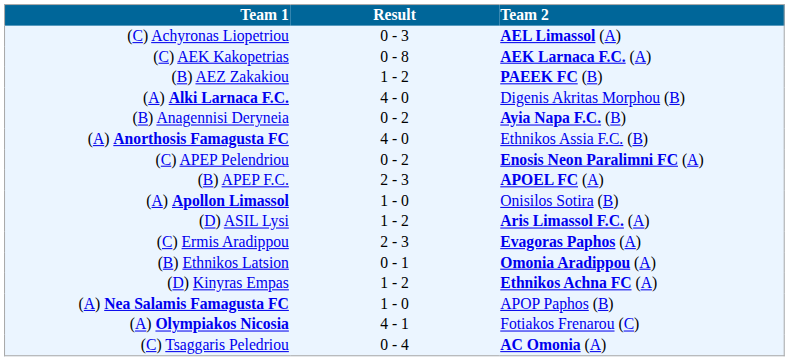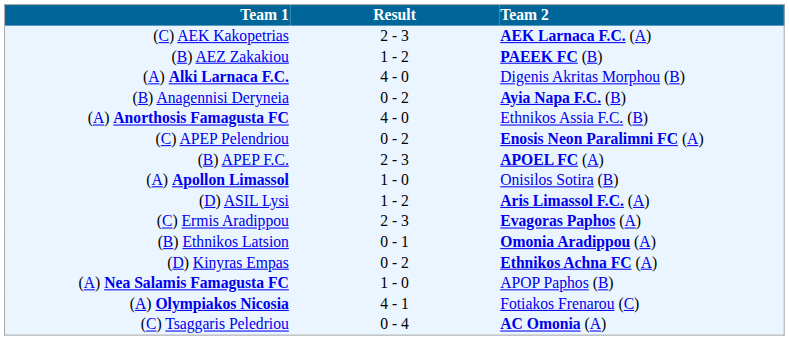 <table cellspacing="0" style="background: #EBF5FF; border: 1px #aaa solid; border-collapse: collapse; font-size: 95%;" width=60%>
 <tr bgcolor=#006699 style="color:white;">
 <th width=30% align="right">Team 1</th>
 <th width=22% align="center">Result</th>
 <th width=30% align="left">Team 2</th>
 </tr>
 <tr>
-<td align=right>(<a href='#'>C</a>) <a href='#'>Achyronas Liopetriou</a></td>
-<td align=center>0 - 3</td>
-<td align=left><strong><a href='#'>AEL Limassol</a></strong> (<a href='#'>A</a>)</td>
-</tr>
-<tr>
 <td align=right>(<a href='#'>C</a>) <a href='#'>AEK Kakopetrias</a></td>
-<td align=center>0 - 8</td>
+<td align=center>2 - 3</td>
 <td align=left><strong><a href='#'>AEK Larnaca F.C.</a></strong> (<a href='#'>A</a>)</td>
 </tr>
 <tr>
 <td align=right>(<a href='#'>B</a>) <a href='#'>AEZ Zakakiou</a></td>
 <td align=center>1 - 2</td>
 <td align=left><strong><a href='#'>PAEEK FC</a></strong> (<a href='#'>B</a>)</td>
 </tr>
 <tr>
 <td align=right>(<a href='#'>A</a>) <strong><a href='#'>Alki Larnaca F.C.</a></strong></td>
 <td align=center>4 - 0</td>
 <td align=left><a href='#'>Digenis Akritas Morphou</a> (<a href='#'>B</a>)</td>
 </tr>
 <tr>
 <td align=right>(<a href='#'>B</a>) <a href='#'>Anagennisi Deryneia</a></td>
 <td align=center>0 - 2</td>
 <td align=left><strong><a href='#'>Ayia Napa F.C.</a></strong> (<a href='#'>B</a>)</td>
 </tr>
 <tr>
 <td align=right>(<a href='#'>A</a>) <strong><a href='#'>Anorthosis Famagusta FC</a></strong></td>
 <td align=center>4 - 0</td>
 <td align=left><a href='#'>Ethnikos Assia F.C.</a> (<a href='#'>B</a>)</td>
 </tr>
 <tr>
 <td align=right>(<a href='#'>C</a>) <a href='#'>APEP Pelendriou</a></td>
 <td align=center>0 - 2</td>
 <td align=left><strong><a href='#'>Enosis Neon Paralimni FC</a></strong> (<a href='#'>A</a>)</td>
 </tr>
 <tr>
 <td align=right>(<a href='#'>B</a>) <a href='#'>APEP F.C.</a></td>
 <td align=center>2 - 3</td>
 <td align=left><strong><a href='#'>APOEL FC</a></strong> (<a href='#'>A</a>)</td>
 </tr>
 <tr>
 <td align=right>(<a href='#'>A</a>) <strong><a href='#'>Apollon Limassol</a></strong></td>
 <td align=center>1 - 0</td>
 <td align=left><a href='#'>Onisilos Sotira</a> (<a href='#'>B</a>)</td>
 </tr>
 <tr>
 <td align=right>(<a href='#'>D</a>) <a href='#'>ASIL Lysi</a></td>
 <td align=center>1 - 2</td>
 <td align=left><strong><a href='#'>Aris Limassol F.C.</a></strong> (<a href='#'>A</a>)</td>
 </tr>
 <tr>
 <td align=right>(<a href='#'>C</a>) <a href='#'>Ermis Aradippou</a></td>
 <td align=center>2 - 3</td>
 <td align=left><strong><a href='#'>Evagoras Paphos</a></strong> (<a href='#'>A</a>)</td>
 </tr>
 <tr>
 <td align=right>(<a href='#'>B</a>) <a href='#'>Ethnikos Latsion</a></td>
 <td align=center>0 - 1</td>
 <td align=left><strong><a href='#'>Omonia Aradippou</a></strong> (<a href='#'>A</a>)</td>
 </tr>
 <tr>
 <td align=right>(<a href='#'>D</a>) <a href='#'>Kinyras Empas</a></td>
-<td align=center>1 - 2</td>
+<td align=center>0 - 2</td>
 <td align=left><strong><a href='#'>Ethnikos Achna FC</a></strong> (<a href='#'>A</a>)</td>
 </tr>
 <tr>
 <td align=right>(<a href='#'>A</a>) <strong><a href='#'>Nea Salamis Famagusta FC</a></strong></td>
 <td align=center>1 - 0</td>
 <td align=left><a href='#'>APOP Paphos</a> (<a href='#'>B</a>)</td>
 </tr>
 <tr>
 <td align=right>(<a href='#'>A</a>) <strong><a href='#'>Olympiakos Nicosia</a></strong></td>
 <td align=center>4 - 1</td>
 <td align=left><a href='#'>Fotiakos Frenarou</a> (<a href='#'>C</a>)</td>
 </tr>
 <tr>
 <td align=right>(<a href='#'>C</a>) <a href='#'>Tsaggaris Peledriou</a></td>
 <td align=center>0 - 4</td>
 <td align=left><strong><a href='#'>AC Omonia</a></strong> (<a href='#'>A</a>)</td>
 </tr>
 <tr>
 </tr>
 </table>
